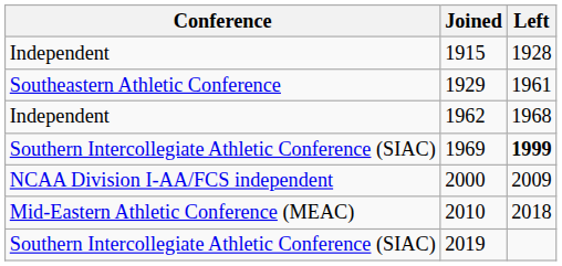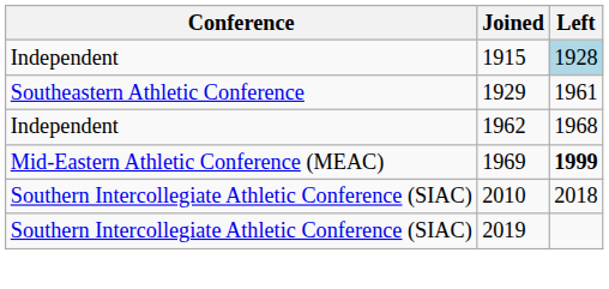 <table class="wikitable">
 <tr>
 <th>Conference</th>
 <th>Joined</th>
 <th>Left</th>
 </tr>
 <tr>
 <td>Independent</td>
 <td>1915</td>
-<td>1928</td>
+<td style="background: lightblue;">1928</td>
 </tr>
 <tr>
 <td><a href='#'>Southeastern Athletic Conference</a></td>
 <td>1929</td>
 <td>1961</td>
 </tr>
 <tr>
 <td>Independent</td>
 <td>1962</td>
 <td>1968</td>
 </tr>
 <tr>
-<td><a href='#'>Southern Intercollegiate Athletic Conference</a> (SIAC)</td>
+<td><a href='#'>Mid-Eastern Athletic Conference</a> (MEAC)</td>
 <td>1969</td>
 <td><strong>1999</strong></td>
 </tr>
 <tr>
-<td><a href='#'>NCAA Division I-AA/FCS independent</a></td>
-<td>2000</td>
-<td>2009</td>
-</tr>
-<tr>
-<td><a href='#'>Mid-Eastern Athletic Conference</a> (MEAC)</td>
+<td><a href='#'>Southern Intercollegiate Athletic Conference</a> (SIAC)</td>
 <td>2010</td>
 <td>2018</td>
 </tr>
 <tr>
 <td><a href='#'>Southern Intercollegiate Athletic Conference</a> (SIAC)</td>
 <td>2019</td>
 <td></td>
 </tr>
 </table>
